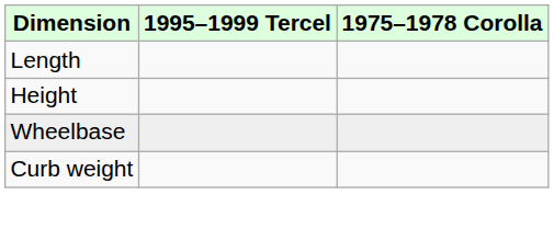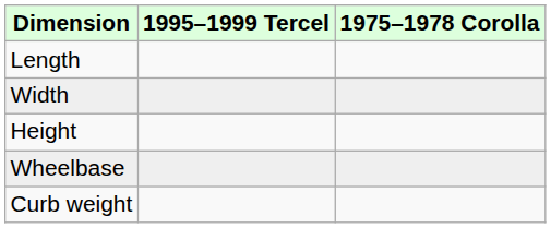 <table class="wikitable">
 <tr>
 <th style="background:#dfd;">Dimension</th>
 <th style="background:#dfd;">1995–1999 Tercel</th>
 <th style="background:#dfd;">1975–1978 Corolla</th>
 </tr>
 <tr>
 <td>Length</td>
+<td></td>
+<td></td>
+</tr>
+<tr style="background:#efefef;">
+<td>Width</td>
 <td></td>
 <td></td>
 </tr>
 <tr>
 <td>Height</td>
 <td></td>
 <td></td>
 </tr>
 <tr style="background:#efefef;">
 <td>Wheelbase</td>
 <td></td>
 <td></td>
 </tr>
 <tr>
 <td>Curb weight</td>
 <td></td>
 <td></td>
 </tr>
 </table>
